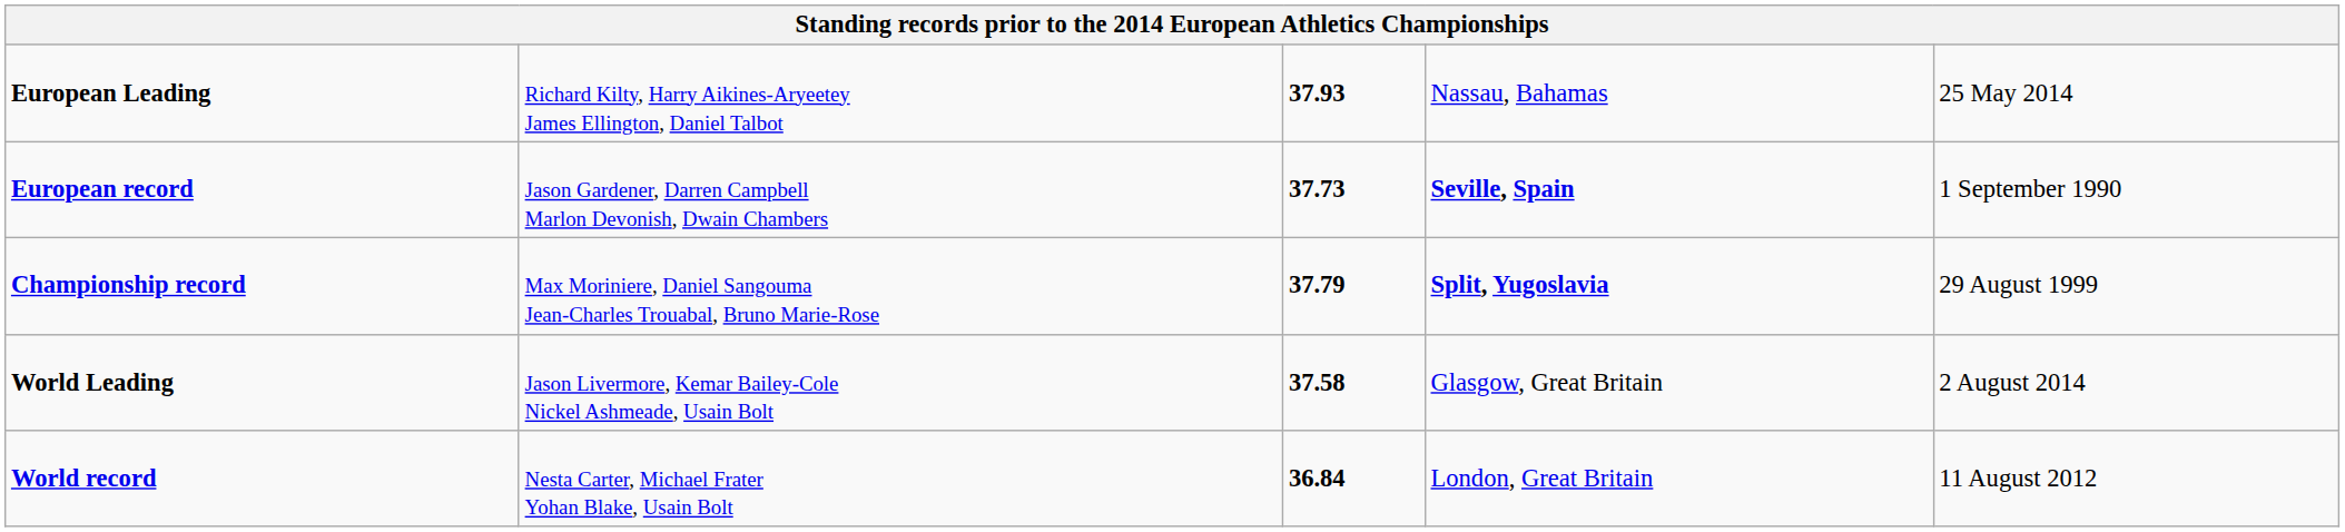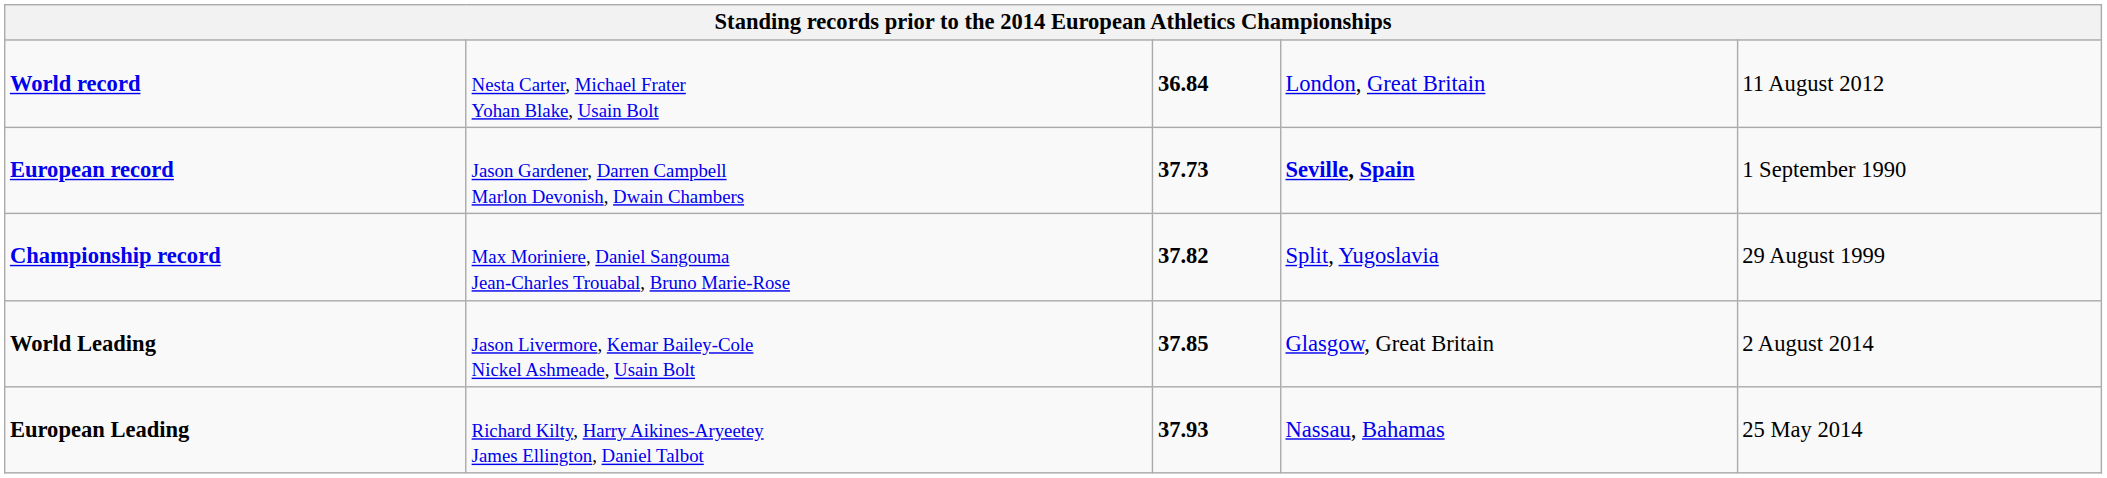 <table class="wikitable" width=75%>
 <tr>
 <th colspan="5">Standing records prior to the 2014 European Athletics Championships</th>
 </tr>
 <tr>
-<td><strong>European Leading</strong></td>
-<td><br><small><a href='#'>Richard Kilty</a>, <a href='#'>Harry Aikines-Aryeetey</a><br><a href='#'>James Ellington</a>, <a href='#'>Daniel Talbot</a></small></td>
-<td><strong>37.93</strong></td>
-<td><a href='#'>Nassau</a>, <a href='#'>Bahamas</a></td>
-<td>25 May 2014</td>
+<td><strong><a href='#'>World record</a></strong></td>
+<td><br><small><a href='#'>Nesta Carter</a>, <a href='#'>Michael Frater</a><br><a href='#'>Yohan Blake</a>, <a href='#'>Usain Bolt</a></small></td>
+<td><strong>36.84</strong></td>
+<td><a href='#'>London</a>, <a href='#'>Great Britain</a></td>
+<td>11 August 2012</td>
 </tr>
 <tr>
 <td><strong><a href='#'>European record</a></strong></td>
 <td><br><small><a href='#'>Jason Gardener</a>, <a href='#'>Darren Campbell</a><br><a href='#'>Marlon Devonish</a>, <a href='#'>Dwain Chambers</a></small></td>
 <td><strong>37.73</strong></td>
 <td><strong><a href='#'>Seville</a>, <a href='#'>Spain</a></strong></td>
 <td>1 September 1990</td>
 </tr>
 <tr>
 <td><strong><a href='#'>Championship record</a></strong></td>
 <td><br><small><a href='#'>Max Moriniere</a>, <a href='#'>Daniel Sangouma</a><br><a href='#'>Jean-Charles Trouabal</a>, <a href='#'>Bruno Marie-Rose</a></small></td>
-<td><strong>37.79</strong></td>
-<td><strong><a href='#'>Split</a>, <a href='#'>Yugoslavia</a></strong></td>
+<td><strong>37.82</strong></td>
+<td><a href='#'>Split</a>, <a href='#'>Yugoslavia</a></td>
 <td>29 August 1999</td>
 </tr>
 <tr>
 <td><strong>World Leading</strong></td>
 <td><br><small><a href='#'>Jason Livermore</a>, <a href='#'>Kemar Bailey-Cole</a><br><a href='#'>Nickel Ashmeade</a>, <a href='#'>Usain Bolt</a></small></td>
-<td><strong>37.58</strong></td>
+<td><strong>37.85</strong></td>
 <td><a href='#'>Glasgow</a>, Great Britain</td>
 <td>2 August 2014</td>
 </tr>
 <tr>
-<td><strong><a href='#'>World record</a></strong></td>
-<td><br><small><a href='#'>Nesta Carter</a>, <a href='#'>Michael Frater</a><br><a href='#'>Yohan Blake</a>, <a href='#'>Usain Bolt</a></small></td>
-<td><strong>36.84</strong></td>
-<td><a href='#'>London</a>, <a href='#'>Great Britain</a></td>
-<td>11 August 2012</td>
+<td><strong>European Leading</strong></td>
+<td><br><small><a href='#'>Richard Kilty</a>, <a href='#'>Harry Aikines-Aryeetey</a><br><a href='#'>James Ellington</a>, <a href='#'>Daniel Talbot</a></small></td>
+<td><strong>37.93</strong></td>
+<td><a href='#'>Nassau</a>, <a href='#'>Bahamas</a></td>
+<td>25 May 2014</td>
 </tr>
 </table>
